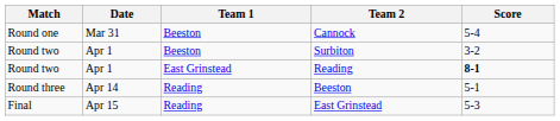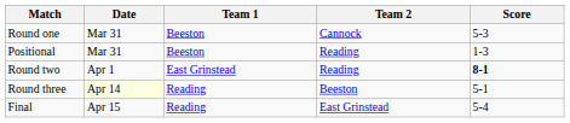 <table class="wikitable" style="font-size: 100%">
 <tr>
 <th width=100>Match</th>
 <th width=100>Date</th>
 <th width=200>Team 1</th>
 <th width=200>Team 2</th>
 <th width=120>Score</th>
 </tr>
 <tr>
 <td>Round one</td>
 <td>Mar 31</td>
 <td><a href='#'>Beeston</a></td>
 <td><a href='#'>Cannock</a></td>
-<td>5-4</td>
+<td>5-3</td>
 </tr>
 <tr>
-<td>Round two</td>
-<td>Apr 1</td>
+<td>Positional</td>
+<td>Mar 31</td>
 <td><a href='#'>Beeston</a></td>
-<td><a href='#'>Surbiton</a></td>
-<td>3-2</td>
+<td><a href='#'>Reading</a></td>
+<td>1-3</td>
 </tr>
 <tr>
 <td>Round two</td>
 <td>Apr 1</td>
 <td><a href='#'>East Grinstead</a></td>
 <td><a href='#'>Reading</a></td>
 <td><strong>8-1</strong></td>
 </tr>
 <tr>
 <td>Round three</td>
-<td>Apr 14</td>
+<td style="background: lightyellow;">Apr 14</td>
 <td><a href='#'>Reading</a></td>
 <td><a href='#'>Beeston</a></td>
 <td>5-1</td>
 </tr>
 <tr>
 <td>Final </td>
 <td>Apr 15</td>
 <td><a href='#'>Reading</a></td>
 <td><a href='#'>East Grinstead</a></td>
-<td>5-3</td>
+<td>5-4</td>
 </tr>
 </table>
